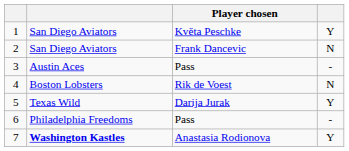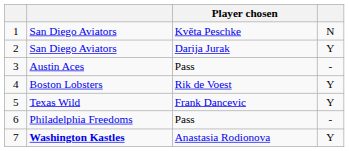 <table class="wikitable" style="text-align:left">
 <tr>
 <th width="25px"></th>
 <th width="200px"></th>
 <th width="200px">Player chosen</th>
 <th width="30px"></th>
 </tr>
 <tr>
 <td style="text-align:center">1</td>
 <td><a href='#'>San Diego Aviators</a></td>
 <td><a href='#'>Květa Peschke</a></td>
-<td style="text-align:center">Y</td>
+<td style="text-align:center">N</td>
 </tr>
 <tr>
 <td style="text-align:center">2</td>
 <td><a href='#'>San Diego Aviators</a></td>
-<td><a href='#'>Frank Dancevic</a></td>
-<td style="text-align:center">N</td>
+<td><a href='#'>Darija Jurak</a></td>
+<td style="text-align:center">Y</td>
 </tr>
 <tr>
 <td style="text-align:center">3</td>
 <td><a href='#'>Austin Aces</a></td>
 <td>Pass</td>
 <td style="text-align:center">-</td>
 </tr>
 <tr>
 <td style="text-align:center">4</td>
 <td><a href='#'>Boston Lobsters</a></td>
 <td><a href='#'>Rik de Voest</a></td>
-<td style="text-align:center">N</td>
+<td style="text-align:center">Y</td>
 </tr>
 <tr>
 <td style="text-align:center">5</td>
 <td><a href='#'>Texas Wild</a></td>
-<td><a href='#'>Darija Jurak</a></td>
+<td><a href='#'>Frank Dancevic</a></td>
 <td style="text-align:center">Y</td>
 </tr>
 <tr>
 <td style="text-align:center">6</td>
 <td><a href='#'>Philadelphia Freedoms</a></td>
 <td>Pass</td>
 <td style="text-align:center">-</td>
 </tr>
 <tr>
 <td style="text-align:center">7</td>
 <td><strong><a href='#'>Washington Kastles</a></strong></td>
 <td><a href='#'>Anastasia Rodionova</a></td>
 <td style="text-align:center">Y</td>
 </tr>
 </table>
